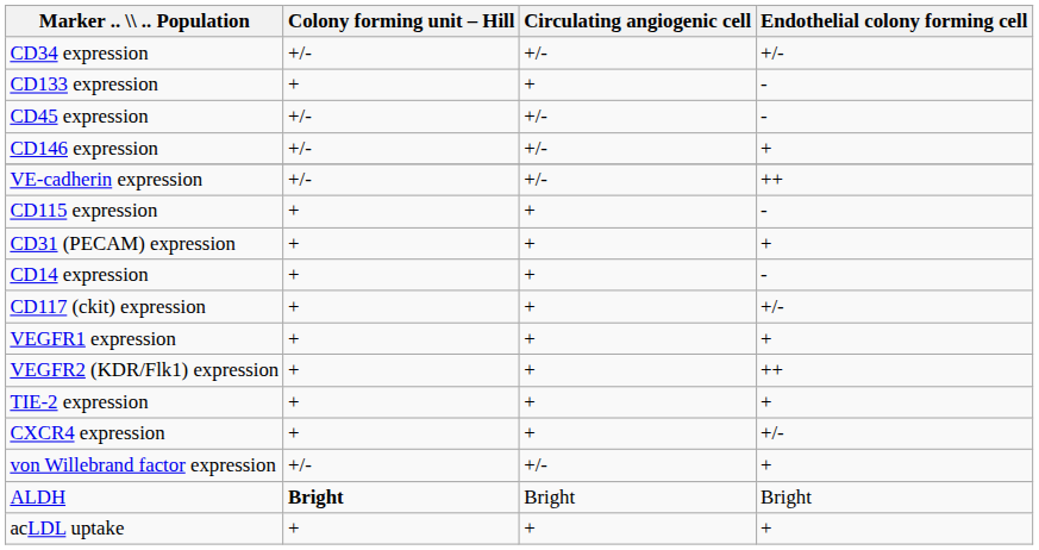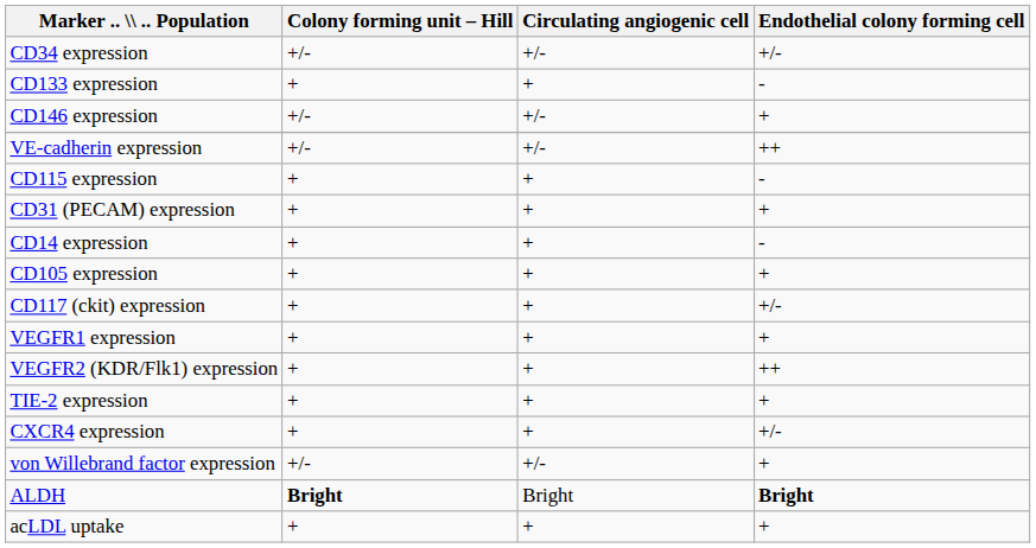 <table class="wikitable">
 <tr>
 <th>Marker .. \\ .. Population</th>
 <th>Colony forming unit – Hill</th>
 <th>Circulating angiogenic cell</th>
 <th>Endothelial colony forming cell</th>
 </tr>
 <tr>
 <td><a href='#'>CD34</a> expression</td>
 <td>+/-</td>
 <td>+/-</td>
 <td>+/-</td>
 </tr>
 <tr>
 <td><a href='#'>CD133</a> expression</td>
 <td>+</td>
 <td>+</td>
-<td>-</td>
-</tr>
-<tr>
-<td><a href='#'>CD45</a> expression</td>
-<td>+/-</td>
-<td>+/-</td>
 <td>-</td>
 </tr>
 <tr>
 <td><a href='#'>CD146</a> expression</td>
 <td>+/-</td>
 <td>+/-</td>
 <td>+</td>
 </tr>
 <tr>
 </tr>
 <tr>
 <td><a href='#'>VE-cadherin</a> expression</td>
 <td>+/-</td>
 <td>+/-</td>
 <td>++</td>
 </tr>
 <tr>
 <td><a href='#'>CD115</a> expression</td>
 <td>+</td>
 <td>+</td>
 <td>-</td>
 </tr>
 <tr>
 <td><a href='#'>CD31</a> (PECAM) expression</td>
 <td>+</td>
 <td>+</td>
 <td>+</td>
 </tr>
 <tr>
 <td><a href='#'>CD14</a> expression</td>
 <td>+</td>
 <td>+</td>
 <td>-</td>
+</tr>
+<tr>
+<td><a href='#'>CD105</a> expression</td>
+<td>+</td>
+<td>+</td>
+<td>+</td>
 </tr>
 <tr>
 <td><a href='#'>CD117</a> (ckit) expression</td>
 <td>+</td>
 <td>+</td>
 <td>+/-</td>
 </tr>
 <tr>
 <td><a href='#'>VEGFR1</a> expression</td>
 <td>+</td>
 <td>+</td>
 <td>+</td>
 </tr>
 <tr>
 <td><a href='#'>VEGFR2</a> (KDR/Flk1) expression</td>
 <td>+</td>
 <td>+</td>
 <td>++</td>
 </tr>
 <tr>
 <td><a href='#'>TIE-2</a> expression</td>
 <td>+</td>
 <td>+</td>
 <td>+</td>
 </tr>
 <tr>
 <td><a href='#'>CXCR4</a> expression</td>
 <td>+</td>
 <td>+</td>
 <td>+/-</td>
 </tr>
 <tr>
 <td><a href='#'>von Willebrand factor</a> expression</td>
 <td>+/-</td>
 <td>+/-</td>
 <td>+</td>
 </tr>
 <tr>
 <td><a href='#'>ALDH</a></td>
 <td><strong>Bright</strong></td>
 <td>Bright</td>
-<td>Bright</td>
+<td><strong>Bright</strong></td>
 </tr>
 <tr>
 <td>ac<a href='#'>LDL</a> uptake</td>
 <td>+</td>
 <td>+</td>
 <td>+</td>
 </tr>
 </table>
